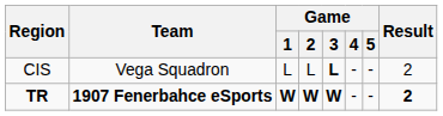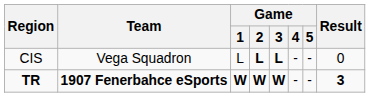 <table class="wikitable" style="text-align:center;">
 <tr>
 <th rowspan="2">Region</th>
 <th colspan="2" rowspan="2">Team</th>
 <th colspan="5">Game</th>
 <th rowspan="2">Result</th>
 </tr>
 <tr>
 <th>1</th>
 <th>2</th>
 <th>3</th>
 <th>4</th>
 <th>5</th>
 </tr>
 <tr>
 <td>CIS</td>
 <td colspan="2">Vega Squadron</td>
 <td>L</td>
-<td>L</td>
+<td><strong>L</strong></td>
 <td><strong>L</strong></td>
 <td>-</td>
 <td>-</td>
-<td>2</td>
+<td>0</td>
 </tr>
 <tr>
 <td><strong>TR</strong></td>
 <td colspan="2"><strong>1907 Fenerbahce eSports</strong></td>
 <td><strong>W</strong></td>
 <td><strong>W</strong></td>
 <td><strong>W</strong></td>
 <td>-</td>
 <td>-</td>
-<td><strong>2</strong></td>
+<td><strong>3</strong></td>
 </tr>
 </table>
